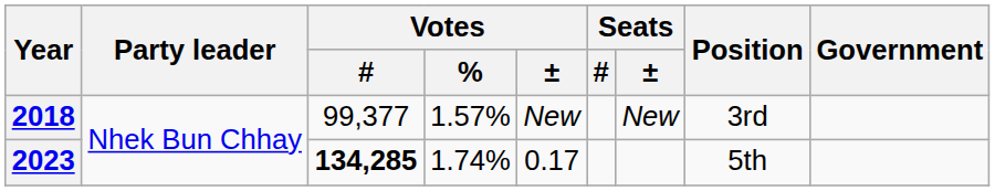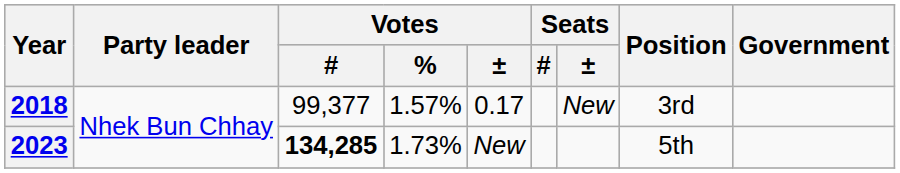 <table class=wikitable style=text-align:center>
 <tr>
 <th rowspan="2">Year</th>
 <th rowspan="2">Party leader</th>
 <th colspan="3">Votes</th>
 <th colspan="2">Seats</th>
 <th rowspan="2">Position</th>
 <th rowspan="2">Government</th>
 </tr>
 <tr>
 <th>#</th>
 <th>%</th>
 <th>±</th>
 <th>#</th>
 <th>±</th>
 </tr>
 <tr>
 <th><a href='#'>2018</a></th>
 <td rowspan=2><a href='#'>Nhek Bun Chhay</a></td>
 <td>99,377</td>
 <td>1.57%</td>
-<td><em>New</em></td>
+<td>0.17</td>
 <td></td>
 <td><em>New</em></td>
 <td> 3rd</td>
 <td></td>
 </tr>
 <tr>
 <th><a href='#'>2023</a></th>
 <td><strong>134,285</strong></td>
-<td>1.74%</td>
-<td>0.17</td>
+<td>1.73%</td>
+<td><em>New</em></td>
 <td></td>
 <td></td>
 <td> 5th</td>
 <td></td>
 </tr>
 </table>
